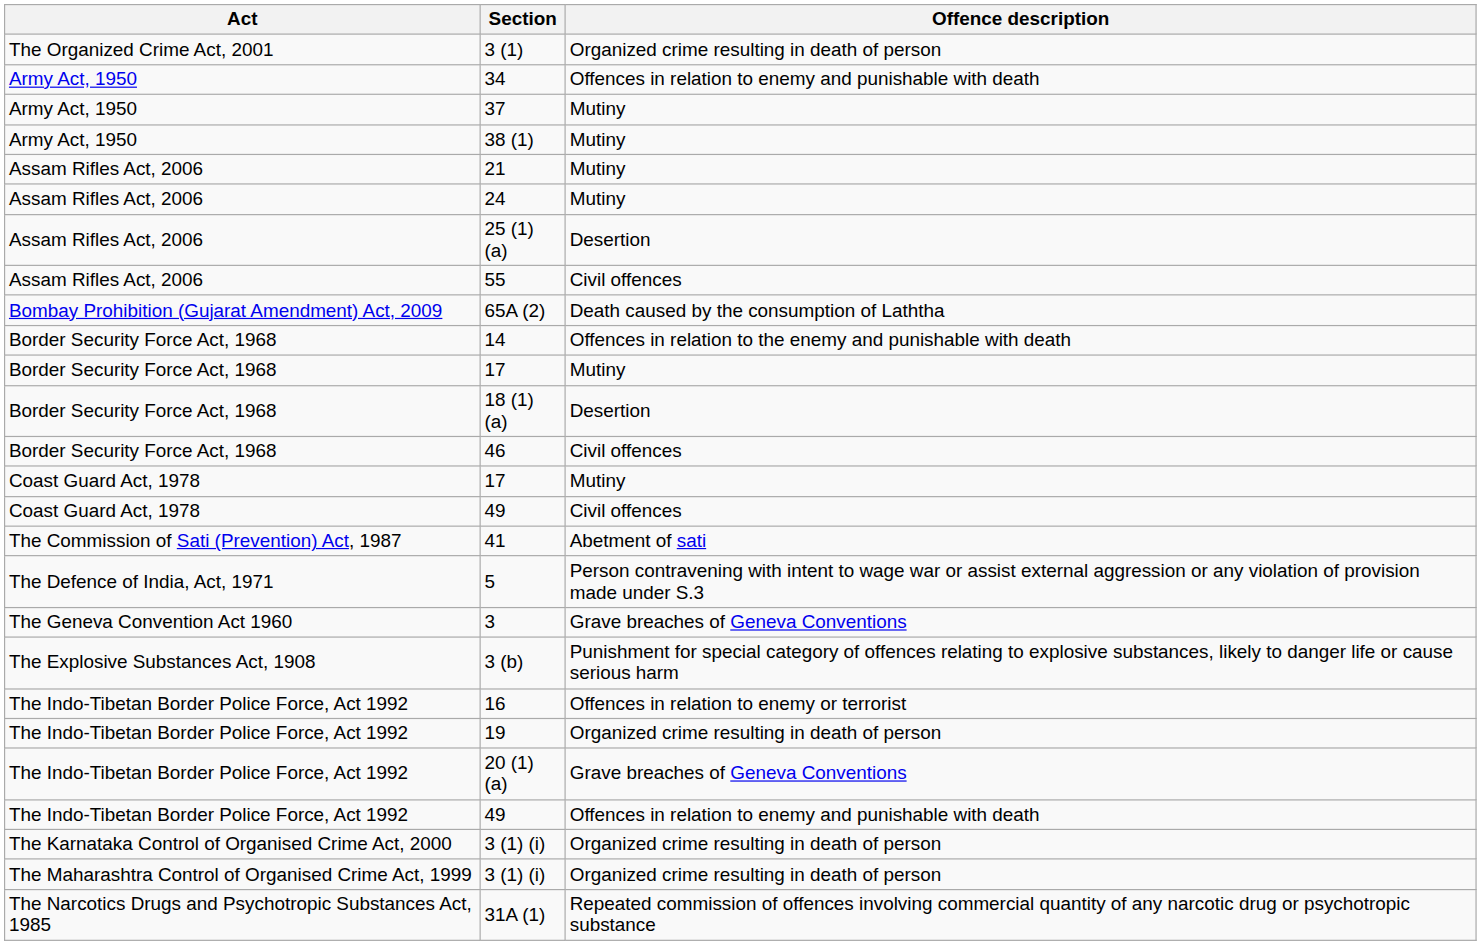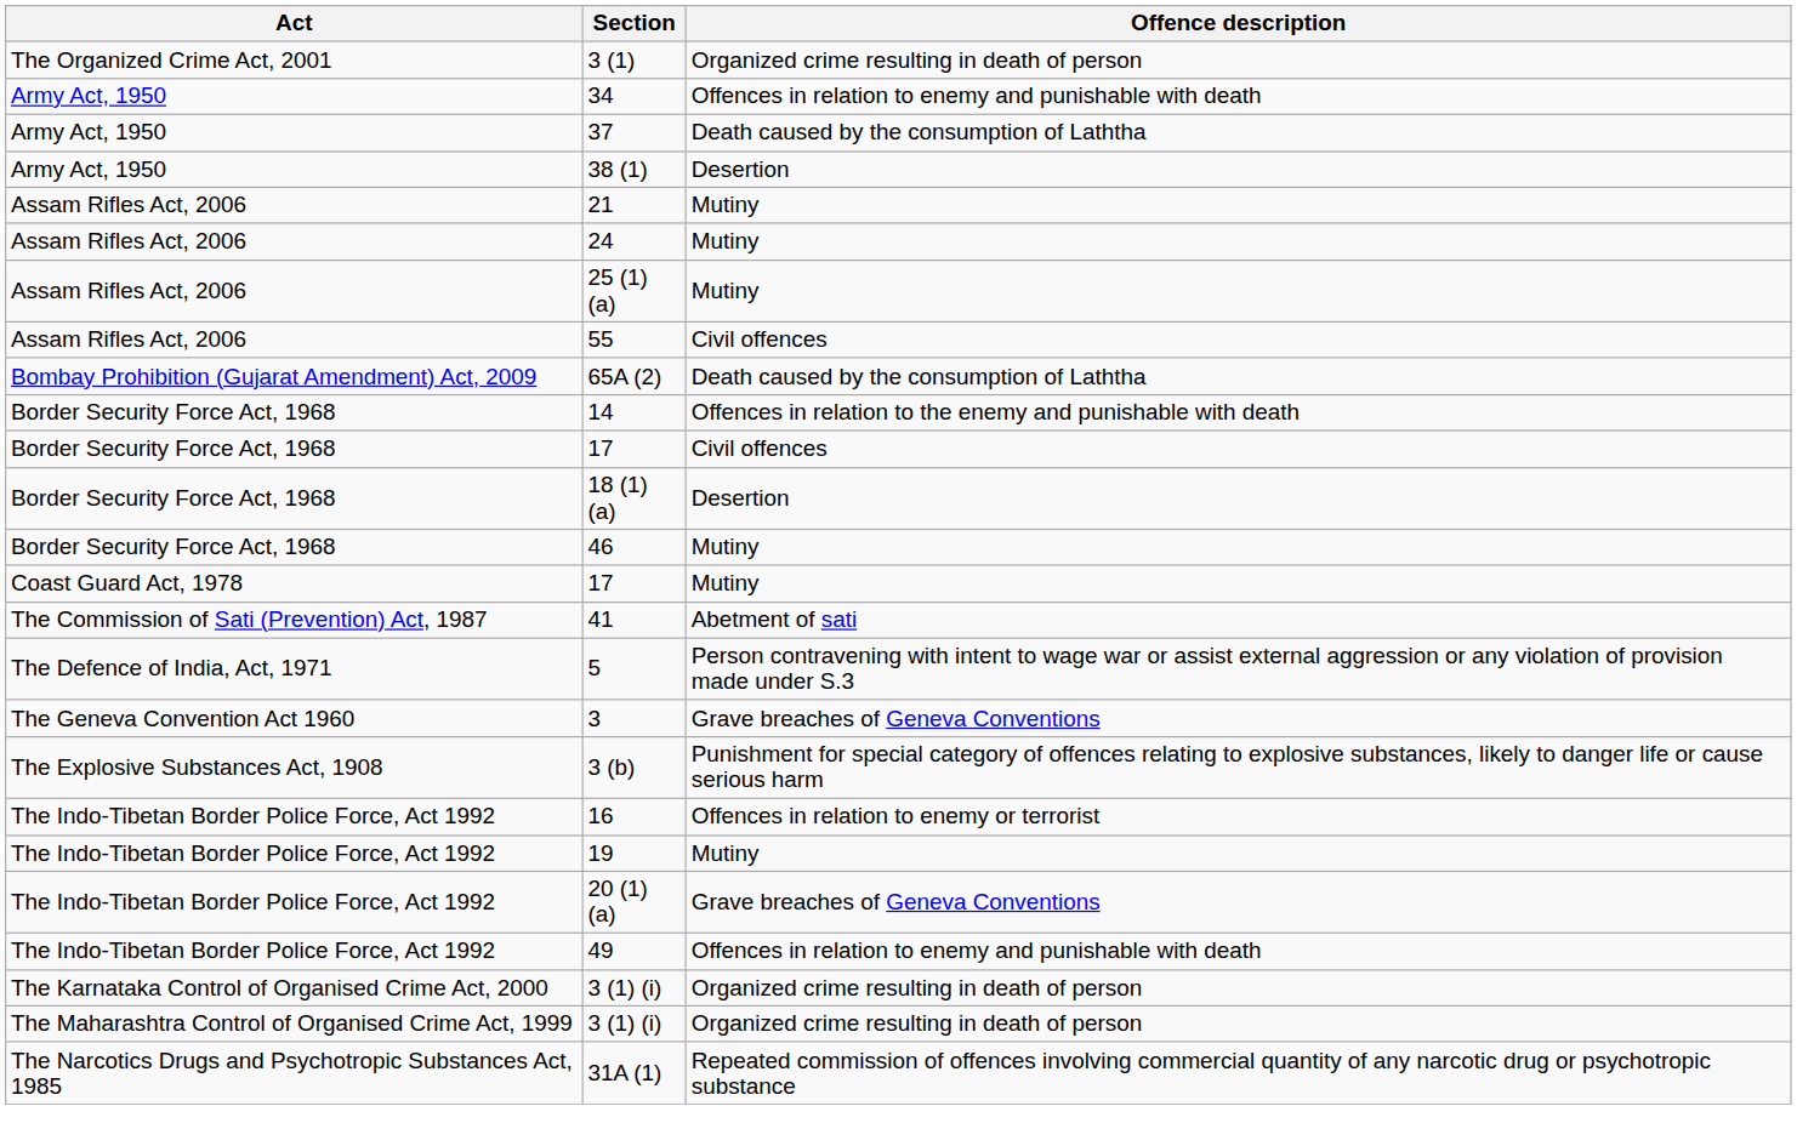 <table class="wikitable">
 <tr>
 <th>Act</th>
 <th>Section</th>
 <th>Offence description</th>
 </tr>
 <tr>
 <td>The Organized Crime Act, 2001</td>
 <td>3 (1)</td>
 <td>Organized crime resulting in death of person</td>
 </tr>
 <tr>
 <td><a href='#'>Army Act, 1950</a></td>
 <td>34</td>
 <td>Offences in relation to enemy and punishable with death</td>
 </tr>
 <tr>
 <td>Army Act, 1950</td>
 <td>37</td>
-<td>Mutiny</td>
+<td>Death caused by the consumption of Laththa</td>
 </tr>
 <tr>
 <td>Army Act, 1950</td>
 <td>38 (1)</td>
-<td>Mutiny</td>
+<td>Desertion</td>
 </tr>
 <tr>
 <td>Assam Rifles Act, 2006</td>
 <td>21</td>
 <td>Mutiny</td>
 </tr>
 <tr>
 <td>Assam Rifles Act, 2006</td>
 <td>24</td>
 <td>Mutiny</td>
 </tr>
 <tr>
 <td>Assam Rifles Act, 2006</td>
 <td>25 (1) (a)</td>
-<td>Desertion</td>
+<td>Mutiny</td>
 </tr>
 <tr>
 <td>Assam Rifles Act, 2006</td>
 <td>55</td>
 <td>Civil offences</td>
 </tr>
 <tr>
 <td><a href='#'>Bombay Prohibition (Gujarat Amendment) Act, 2009</a></td>
 <td>65A (2)</td>
 <td>Death caused by the consumption of Laththa</td>
 </tr>
 <tr>
 <td>Border Security Force Act, 1968</td>
 <td>14</td>
 <td>Offences in relation to the enemy and punishable with death</td>
 </tr>
 <tr>
 <td>Border Security Force Act, 1968</td>
 <td>17</td>
-<td>Mutiny</td>
+<td>Civil offences</td>
 </tr>
 <tr>
 <td>Border Security Force Act, 1968</td>
 <td>18 (1) (a)</td>
 <td>Desertion</td>
 </tr>
 <tr>
 <td>Border Security Force Act, 1968</td>
 <td>46</td>
-<td>Civil offences</td>
+<td>Mutiny</td>
 </tr>
 <tr>
 <td>Coast Guard Act, 1978</td>
 <td>17</td>
 <td>Mutiny</td>
-</tr>
-<tr>
-<td>Coast Guard Act, 1978</td>
-<td>49</td>
-<td>Civil offences</td>
 </tr>
 <tr>
 <td>The Commission of <a href='#'>Sati (Prevention) Act</a>, 1987</td>
 <td>41</td>
 <td>Abetment of <a href='#'>sati</a></td>
 </tr>
 <tr>
 <td>The Defence of India, Act, 1971</td>
 <td>5</td>
 <td>Person contravening with intent to wage war or assist external aggression or any violation of provision made under S.3</td>
 </tr>
 <tr>
 <td>The Geneva Convention Act 1960</td>
 <td>3</td>
 <td>Grave breaches of <a href='#'>Geneva Conventions</a></td>
 </tr>
 <tr>
 <td>The Explosive Substances Act, 1908</td>
 <td>3 (b)</td>
 <td>Punishment for special category of offences relating to explosive substances, likely to danger life or cause serious harm</td>
 </tr>
 <tr>
 <td>The Indo-Tibetan Border Police Force, Act 1992</td>
 <td>16</td>
 <td>Offences in relation to enemy or terrorist</td>
 </tr>
 <tr>
 <td>The Indo-Tibetan Border Police Force, Act 1992</td>
 <td>19</td>
-<td>Organized crime resulting in death of person</td>
+<td>Mutiny</td>
 </tr>
 <tr>
 <td>The Indo-Tibetan Border Police Force, Act 1992</td>
 <td>20 (1) (a)</td>
 <td>Grave breaches of <a href='#'>Geneva Conventions</a></td>
 </tr>
 <tr>
 <td>The Indo-Tibetan Border Police Force, Act 1992</td>
 <td>49</td>
 <td>Offences in relation to enemy and punishable with death</td>
 </tr>
 <tr>
 <td>The Karnataka Control of Organised Crime Act, 2000</td>
 <td>3 (1) (i)</td>
 <td>Organized crime resulting in death of person</td>
 </tr>
 <tr>
 <td>The Maharashtra Control of Organised Crime Act, 1999</td>
 <td>3 (1) (i)</td>
 <td>Organized crime resulting in death of person</td>
 </tr>
 <tr>
 <td>The Narcotics Drugs and Psychotropic Substances Act, 1985</td>
 <td>31A (1)</td>
 <td>Repeated commission of offences involving commercial quantity of any narcotic drug or psychotropic substance</td>
 </tr>
 </table>
